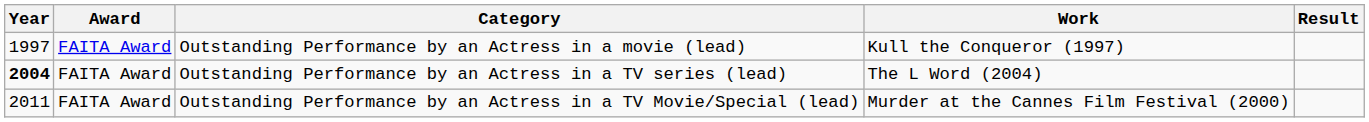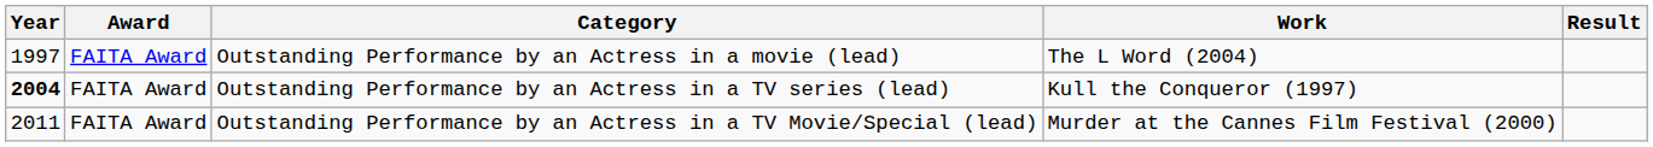 <table class="wikitable">
 <tr>
 <th>Year</th>
 <th>Award</th>
 <th>Category</th>
 <th>Work</th>
 <th>Result</th>
 </tr>
 <tr>
 <td>1997</td>
 <td><a href='#'>FAITA Award</a></td>
 <td>Outstanding Performance by an Actress in a movie (lead)</td>
-<td>Kull the Conqueror (1997)</td>
+<td>The L Word (2004)</td>
 <td></td>
 </tr>
 <tr>
 <td><strong>2004</strong></td>
 <td>FAITA Award</td>
 <td>Outstanding Performance by an Actress in a TV series (lead)</td>
-<td>The L Word (2004)</td>
+<td>Kull the Conqueror (1997)</td>
 <td></td>
 </tr>
 <tr>
 <td>2011</td>
 <td>FAITA Award</td>
 <td>Outstanding Performance by an Actress in a TV Movie/Special (lead)</td>
 <td>Murder at the Cannes Film Festival (2000)</td>
 <td></td>
 </tr>
 </table>
